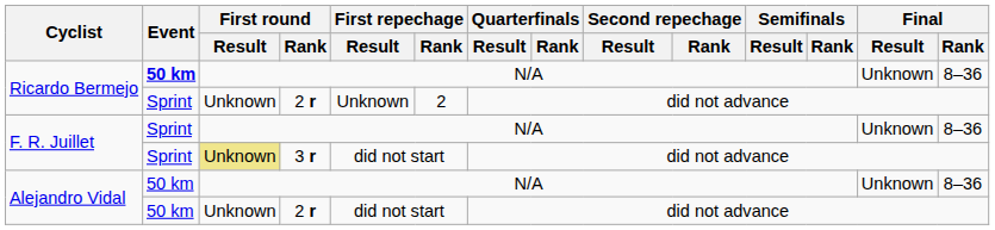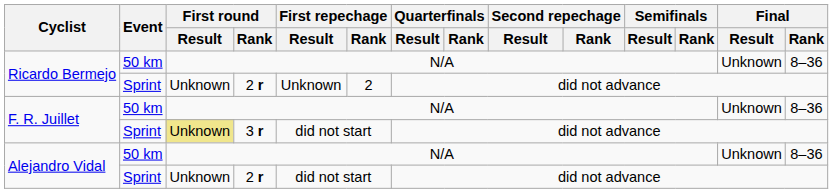 <table class=wikitable style="font-size:90%">
 <tr>
 <th rowspan=2>Cyclist</th>
 <th rowspan=2>Event</th>
 <th colspan=2>First round</th>
 <th colspan=2>First repechage</th>
 <th colspan=2>Quarterfinals</th>
 <th colspan=2>Second repechage</th>
 <th colspan=2>Semifinals</th>
 <th colspan=2>Final</th>
 </tr>
 <tr>
 <th>Result</th>
 <th>Rank</th>
 <th>Result</th>
 <th>Rank</th>
 <th>Result</th>
 <th>Rank</th>
 <th>Result</th>
 <th>Rank</th>
 <th>Result</th>
 <th>Rank</th>
 <th>Result</th>
 <th>Rank</th>
 </tr>
 <tr>
 <td rowspan=2><a href='#'>Ricardo Bermejo</a></td>
-<td><strong><a href='#'>50 km</a></strong></td>
+<td><a href='#'>50 km</a></td>
 <td align=center colspan=10>N/A</td>
 <td align=center>Unknown</td>
 <td align=center>8–36</td>
 </tr>
 <tr>
 <td><a href='#'>Sprint</a></td>
 <td align=center>Unknown</td>
 <td align=center>2 <strong>r</strong></td>
 <td align=center>Unknown</td>
 <td align=center>2</td>
 <td align=center colspan=8>did not advance</td>
 </tr>
 <tr>
 <td rowspan=2><a href='#'>F. R. Juillet</a></td>
-<td><a href='#'>Sprint</a></td>
+<td><a href='#'>50 km</a></td>
 <td align=center colspan=10>N/A</td>
 <td align=center>Unknown</td>
 <td align=center>8–36</td>
 </tr>
 <tr>
 <td><a href='#'>Sprint</a></td>
 <td align=center style="background: khaki;">Unknown</td>
 <td align=center>3 <strong>r</strong></td>
 <td align=center colspan=2>did not start</td>
 <td align=center colspan=8>did not advance</td>
 </tr>
 <tr>
 <td rowspan=2><a href='#'>Alejandro Vidal</a></td>
 <td><a href='#'>50 km</a></td>
 <td align=center colspan=10>N/A</td>
 <td align=center>Unknown</td>
 <td align=center>8–36</td>
 </tr>
 <tr>
-<td><a href='#'>50 km</a></td>
+<td><a href='#'>Sprint</a></td>
 <td align=center>Unknown</td>
 <td align=center>2 <strong>r</strong></td>
 <td align=center colspan=2>did not start</td>
 <td align=center colspan=8>did not advance</td>
 </tr>
 </table>
